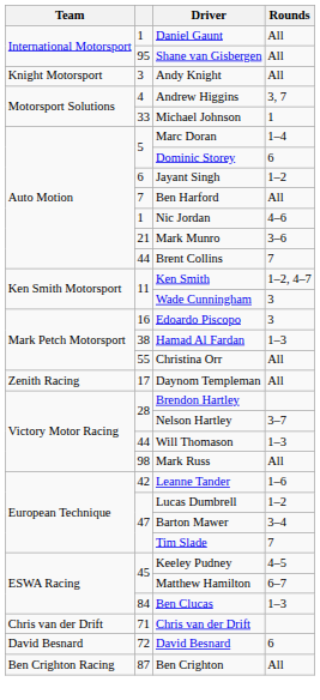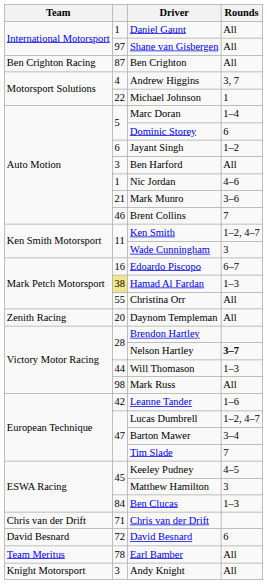 <table class="wikitable" style="font-size: 87%;">
 <tr>
 <th>Team</th>
 <th></th>
 <th>Driver</th>
 <th>Rounds</th>
 </tr>
 <tr>
 <td rowspan=2><a href='#'>International Motorsport</a></td>
 <td>1</td>
 <td> <a href='#'>Daniel Gaunt</a></td>
 <td>All</td>
 </tr>
 <tr>
-<td>95</td>
+<td>97</td>
 <td> <a href='#'>Shane van Gisbergen</a></td>
 <td>All</td>
 </tr>
 <tr>
-<td>Knight Motorsport</td>
-<td>3</td>
-<td> Andy Knight</td>
+<td>Ben Crighton Racing</td>
+<td>87</td>
+<td> Ben Crighton</td>
 <td>All</td>
 </tr>
 <tr>
 <td rowspan=2>Motorsport Solutions</td>
 <td>4</td>
 <td> Andrew Higgins</td>
 <td>3, 7</td>
 </tr>
 <tr>
-<td>33</td>
+<td>22</td>
 <td> Michael Johnson</td>
 <td>1</td>
 </tr>
 <tr>
 <td rowspan=7>Auto Motion</td>
 <td rowspan=2>5</td>
 <td> Marc Doran</td>
 <td>1–4</td>
 </tr>
 <tr>
 <td> <a href='#'>Dominic Storey</a></td>
 <td>6</td>
 </tr>
 <tr>
 <td>6</td>
 <td> Jayant Singh</td>
 <td>1–2</td>
 </tr>
 <tr>
-<td>7</td>
+<td>3</td>
 <td> Ben Harford</td>
 <td>All</td>
 </tr>
 <tr>
 <td>1</td>
 <td> Nic Jordan</td>
 <td>4–6</td>
 </tr>
 <tr>
 <td>21</td>
 <td> Mark Munro</td>
 <td>3–6</td>
 </tr>
 <tr>
-<td>44</td>
+<td>46</td>
 <td> Brent Collins</td>
 <td>7</td>
 </tr>
 <tr>
 <td rowspan=2>Ken Smith Motorsport</td>
 <td rowspan=2>11</td>
 <td> <a href='#'>Ken Smith</a></td>
 <td>1–2, 4–7</td>
 </tr>
 <tr>
 <td> <a href='#'>Wade Cunningham</a></td>
 <td>3</td>
 </tr>
 <tr>
 <td rowspan=3>Mark Petch Motorsport</td>
 <td>16</td>
 <td> <a href='#'>Edoardo Piscopo</a></td>
-<td>3</td>
+<td>6–7</td>
 </tr>
 <tr>
-<td>38</td>
+<td style="background: khaki;">38</td>
 <td> <a href='#'>Hamad Al Fardan</a></td>
 <td>1–3</td>
 </tr>
 <tr>
 <td>55</td>
 <td> Christina Orr</td>
 <td>All</td>
 </tr>
 <tr>
 <td>Zenith Racing</td>
-<td>17</td>
+<td>20</td>
 <td> Daynom Templeman</td>
 <td>All</td>
 </tr>
 <tr>
 <td rowspan=4>Victory Motor Racing</td>
 <td rowspan=2>28</td>
 <td> <a href='#'>Brendon Hartley</a></td>
 <td></td>
 </tr>
 <tr>
 <td> Nelson Hartley</td>
-<td>3–7</td>
+<td><strong>3–7</strong></td>
 </tr>
 <tr>
 <td>44</td>
 <td> Will Thomason</td>
 <td>1–3</td>
 </tr>
 <tr>
 <td>98</td>
 <td> Mark Russ</td>
 <td>All</td>
 </tr>
 <tr>
 <td rowspan=4>European Technique</td>
 <td>42</td>
 <td> <a href='#'>Leanne Tander</a></td>
 <td>1–6</td>
 </tr>
 <tr>
 <td rowspan=3>47</td>
 <td> Lucas Dumbrell</td>
-<td>1–2</td>
+<td>1–2, 4–7</td>
 </tr>
 <tr>
 <td> Barton Mawer</td>
 <td>3–4</td>
 </tr>
 <tr>
 <td> <a href='#'>Tim Slade</a></td>
 <td>7</td>
 </tr>
 <tr>
 <td rowspan=3>ESWA Racing</td>
 <td rowspan=2>45</td>
 <td> Keeley Pudney</td>
 <td>4–5</td>
 </tr>
 <tr>
 <td> Matthew Hamilton</td>
-<td>6–7</td>
+<td>3</td>
 </tr>
 <tr>
 <td>84</td>
 <td> <a href='#'>Ben Clucas</a></td>
 <td>1–3</td>
 </tr>
 <tr>
 <td>Chris van der Drift</td>
 <td>71</td>
 <td> <a href='#'>Chris van der Drift</a></td>
 <td></td>
 </tr>
 <tr>
 <td>David Besnard</td>
 <td>72</td>
 <td> <a href='#'>David Besnard</a></td>
 <td>6</td>
 </tr>
 <tr>
-<td>Ben Crighton Racing</td>
-<td>87</td>
-<td> Ben Crighton</td>
+<td><a href='#'>Team Meritus</a></td>
+<td>78</td>
+<td> <a href='#'>Earl Bamber</a></td>
+<td>All</td>
+</tr>
+<tr>
+<td>Knight Motorsport</td>
+<td>3</td>
+<td> Andy Knight</td>
 <td>All</td>
 </tr>
 </table>
